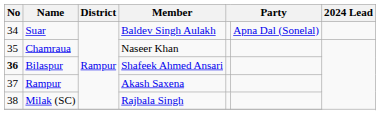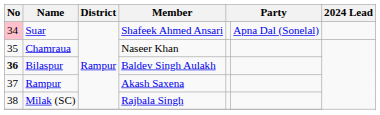 <table class="wikitable sortable">
 <tr>
 <th>No</th>
 <th>Name</th>
 <th>District</th>
 <th>Member</th>
 <th colspan="2">Party</th>
 <th colspan="2">2024 Lead</th>
 </tr>
 <tr>
-<td>34</td>
+<td style="background: pink;">34</td>
 <td><a href='#'>Suar</a></td>
 <td rowspan="5"><a href='#'>Rampur</a></td>
-<td><a href='#'>Baldev Singh Aulakh</a></td>
+<td><a href='#'>Shafeek Ahmed Ansari</a></td>
 <td style=background-color:></td>
 <td><a href='#'>Apna Dal (Sonelal)</a></td>
 <td></td>
 </tr>
 <tr>
 <td>35</td>
 <td><a href='#'>Chamraua</a></td>
 <td>Naseer Khan</td>
 <td></td>
 <td></td>
 </tr>
 <tr>
 <td><strong>36</strong></td>
 <td><a href='#'>Bilaspur</a></td>
-<td><a href='#'>Shafeek Ahmed Ansari</a></td>
+<td><a href='#'>Baldev Singh Aulakh</a></td>
 <td></td>
 <td></td>
 </tr>
 <tr>
 <td>37</td>
 <td><a href='#'>Rampur</a></td>
 <td><a href='#'>Akash Saxena</a></td>
 <td></td>
 <td></td>
 </tr>
 <tr>
 <td>38</td>
 <td><a href='#'>Milak</a> (SC)</td>
 <td><a href='#'>Rajbala Singh</a></td>
 <td></td>
 <td></td>
 </tr>
 <tr>
 </tr>
 </table>
